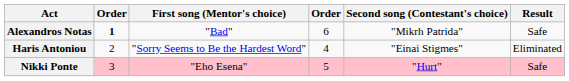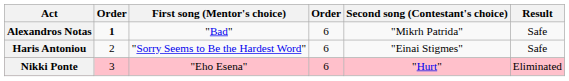 <table class="wikitable plainrowheaders" style="text-align:center;">
 <tr>
 <th scope="col">Act</th>
 <th scope="col">Order</th>
 <th scope="col">First song (Mentor's choice)</th>
 <th scope="col">Order</th>
 <th scope="col">Second song (Contestant's choice)</th>
 <th scope="col">Result</th>
 </tr>
 <tr>
 <th scope="row">Alexandros Notas</th>
 <td><strong>1</strong></td>
 <td>"<a href='#'>Bad</a>"</td>
 <td>6</td>
 <td>"Mikrh Patrida"</td>
 <td>Safe</td>
 </tr>
 <tr>
 <th scope="row">Haris Antoniou</th>
 <td>2</td>
 <td>"<a href='#'>Sorry Seems to Be the Hardest Word</a>"</td>
-<td>4</td>
+<td>6</td>
 <td>"Einai Stigmes"</td>
-<td>Eliminated</td>
+<td>Safe</td>
 </tr>
 <tr style="background:pink;">
 <th scope="row">Nikki Ponte</th>
 <td>3</td>
 <td>"Eho Esena"</td>
-<td>5</td>
+<td>6</td>
 <td>"<a href='#'>Hurt</a>"</td>
-<td>Safe</td>
+<td>Eliminated</td>
 </tr>
 </table>
